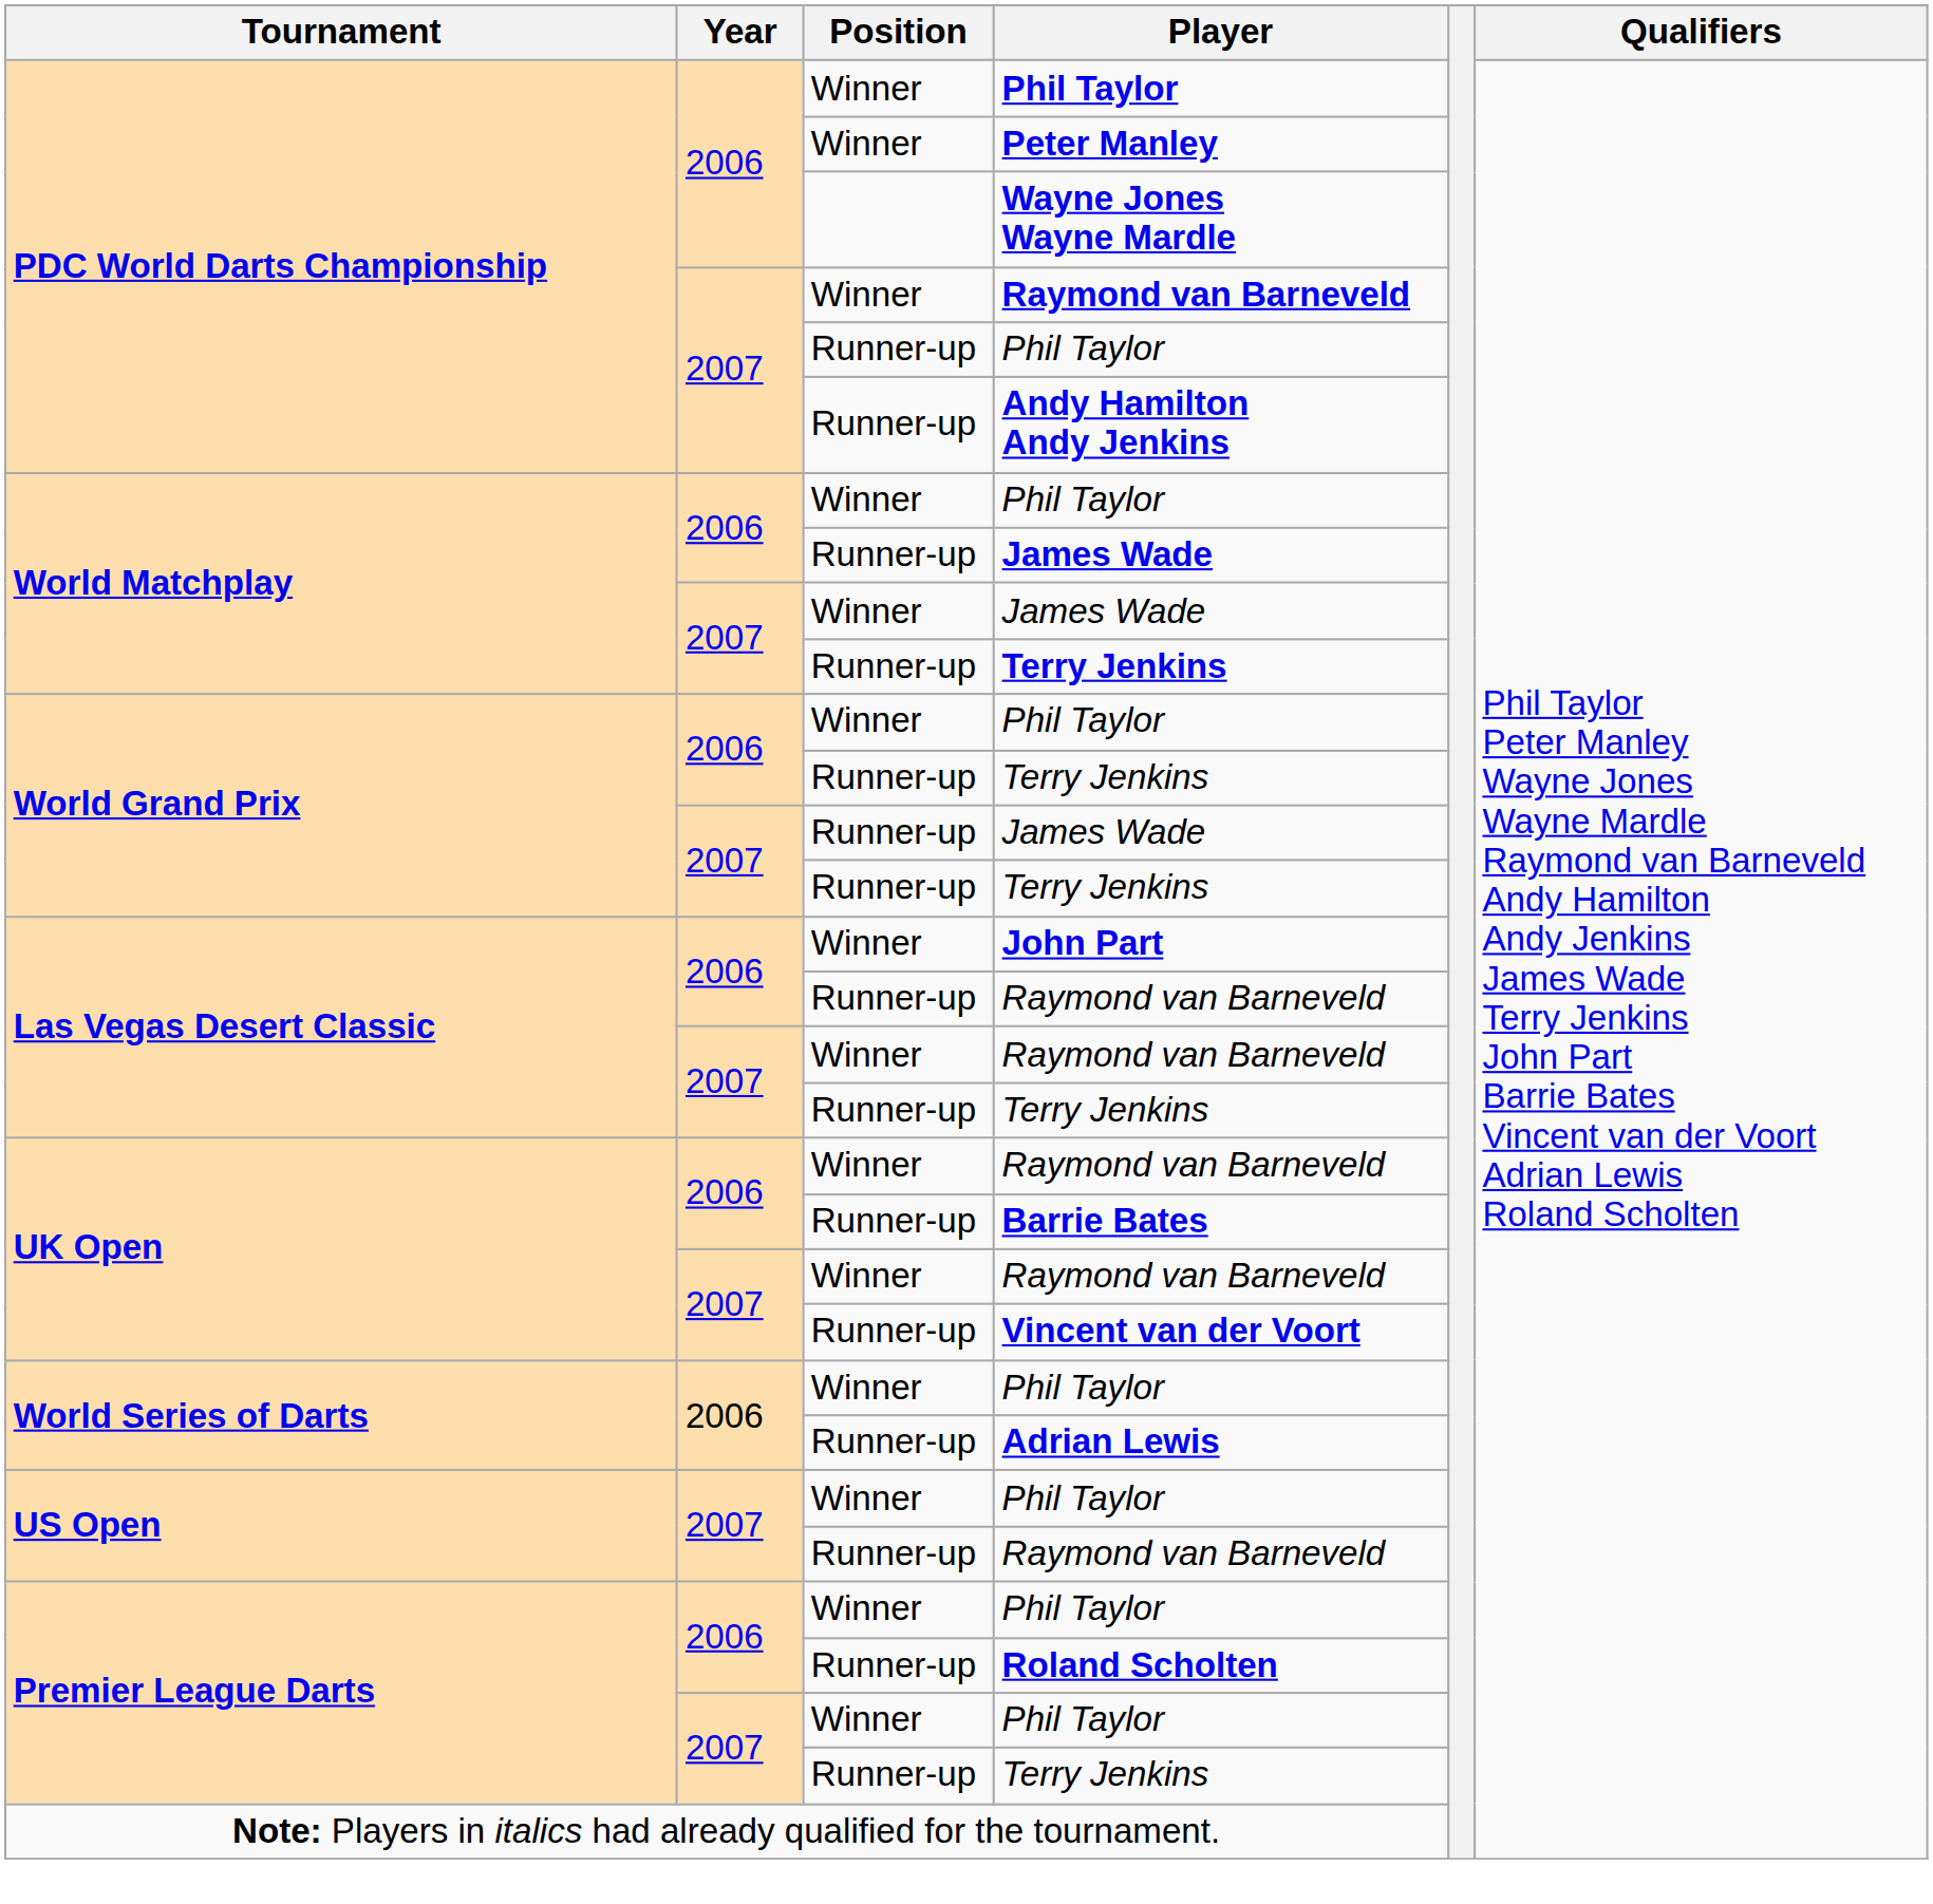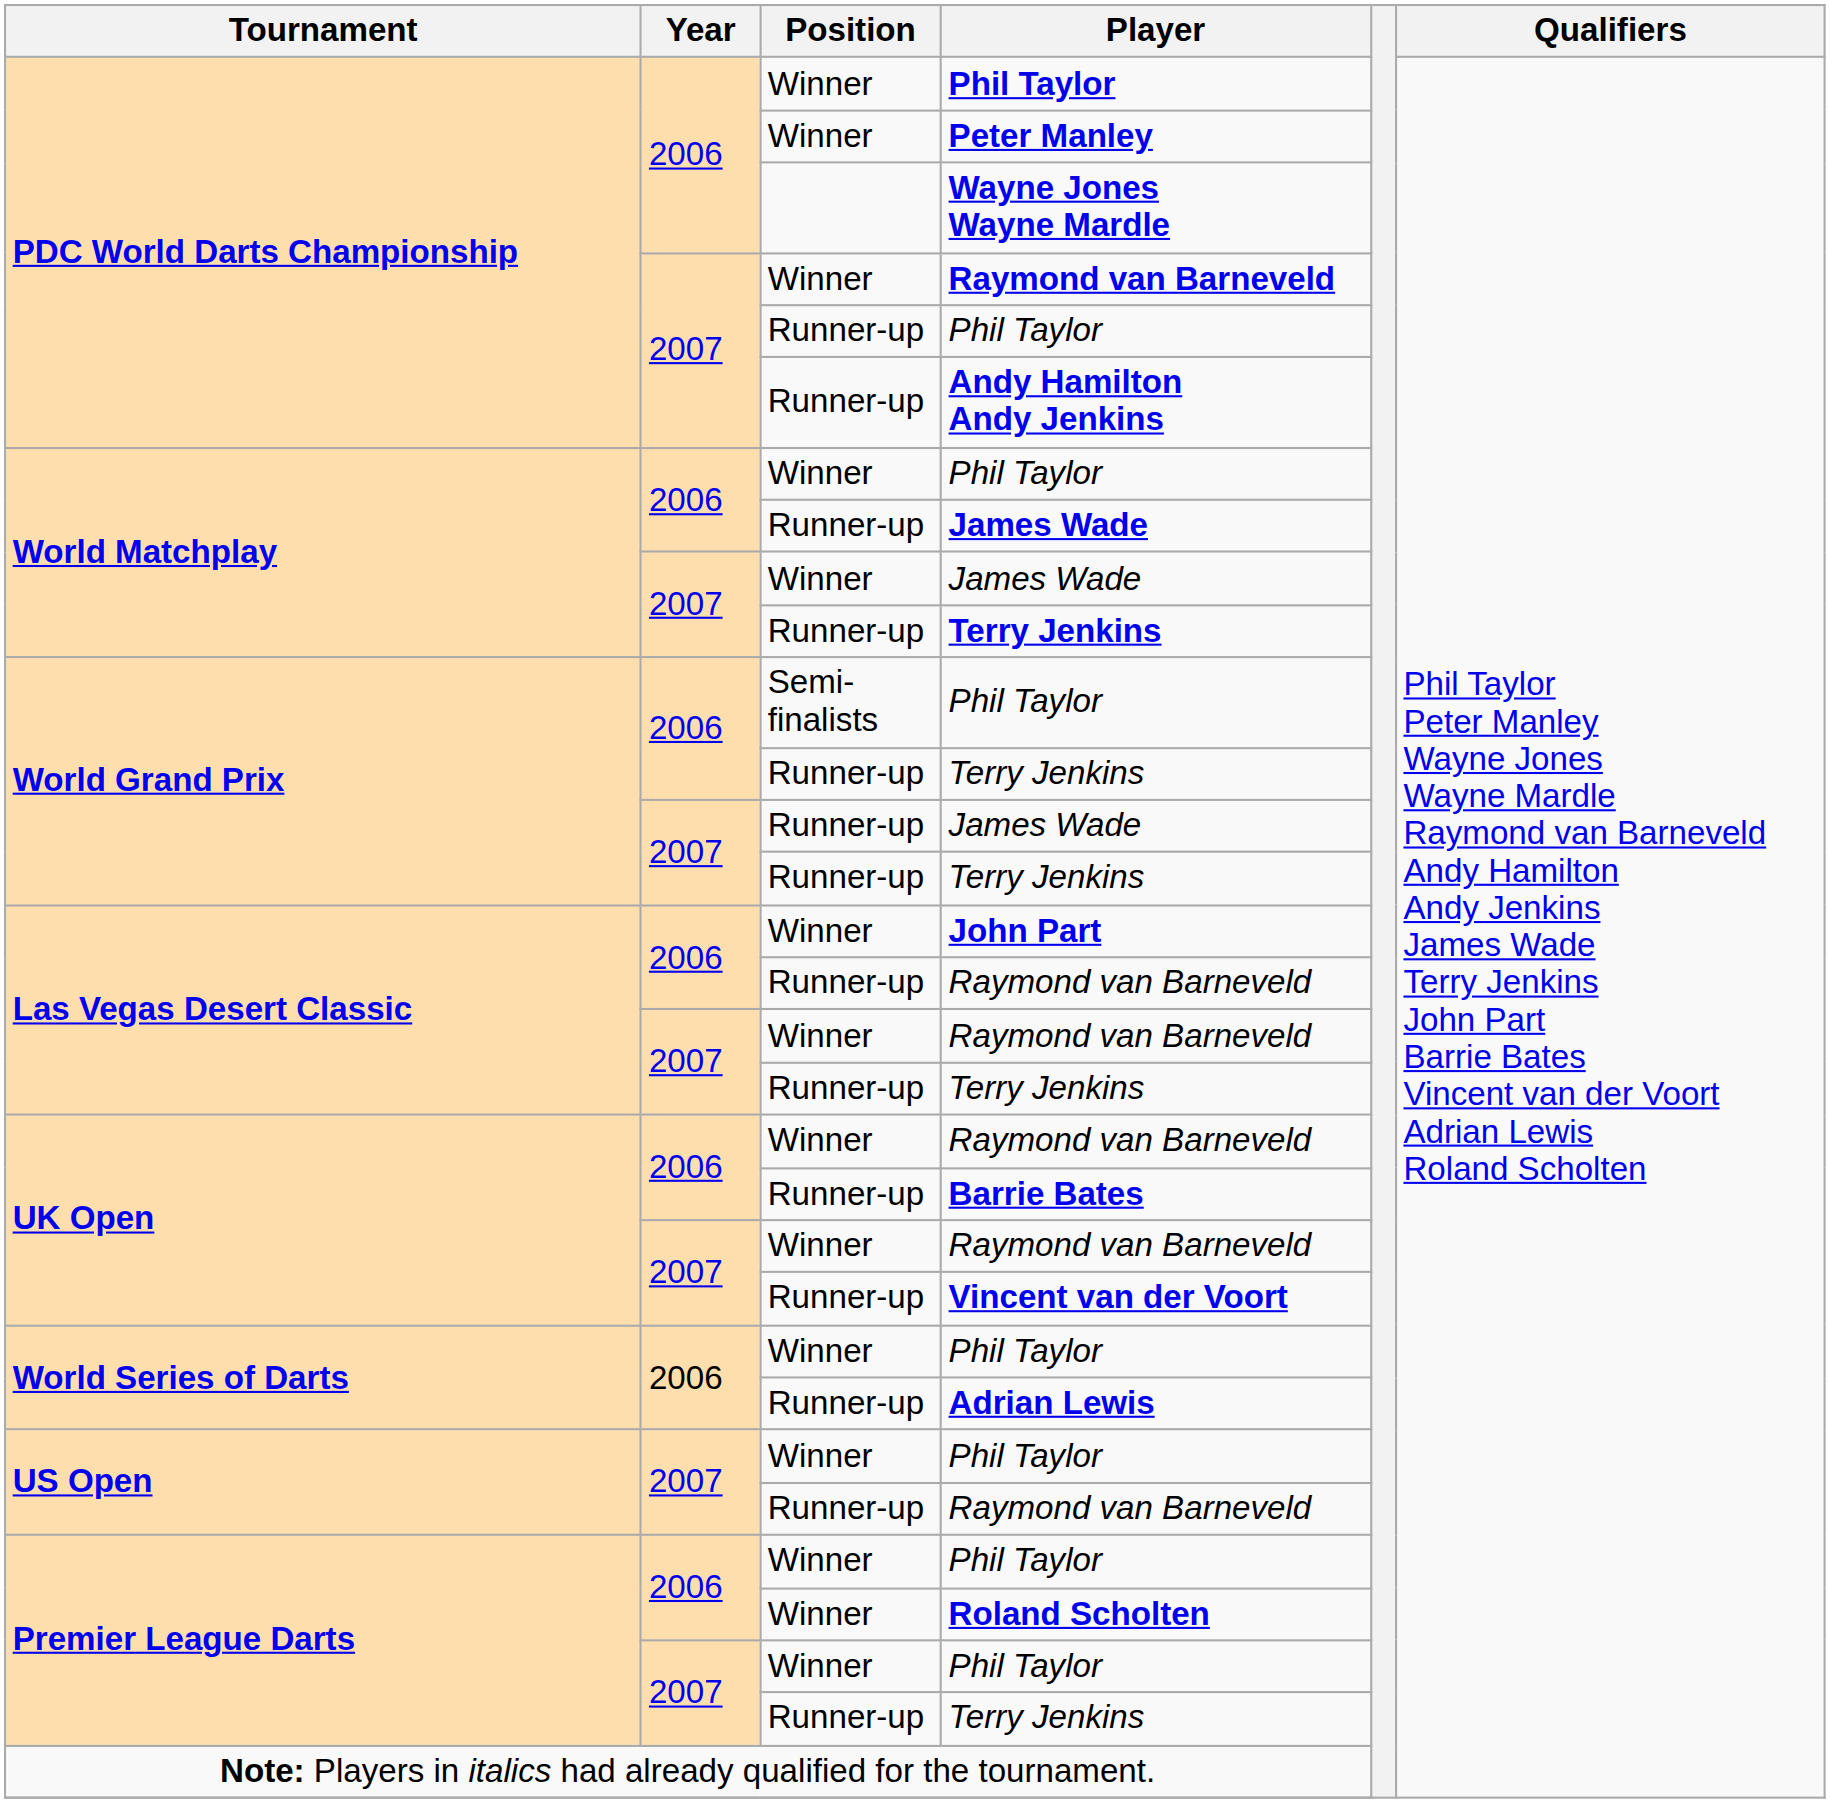 <table class="wikitable">
 <tr>
 <th width=300>Tournament</th>
 <th width=50>Year</th>
 <th width=80>Position</th>
 <th width=200>Player</th>
 <th rowspan=34 width=5></th>
 <th width=200>Qualifiers</th>
 </tr>
 <tr>
 <td rowspan="6" style="background:#ffdead;"><strong><a href='#'>PDC World Darts Championship</a></strong></td>
 <td rowspan="3" style="background:#ffdead;"><a href='#'>2006</a></td>
 <td>Winner</td>
 <td> <strong><a href='#'>Phil Taylor</a></strong></td>
 <td rowspan=33> <a href='#'>Phil Taylor</a><br> <a href='#'>Peter Manley</a><br> <a href='#'>Wayne Jones</a><br> <a href='#'>Wayne Mardle</a><br> <a href='#'>Raymond van Barneveld</a><br> <a href='#'>Andy Hamilton</a><br> <a href='#'>Andy Jenkins</a><br> <a href='#'>James Wade</a><br> <a href='#'>Terry Jenkins</a><br> <a href='#'>John Part</a><br> <a href='#'>Barrie Bates</a> <br> <a href='#'>Vincent van der Voort</a><br> <a href='#'>Adrian Lewis</a><br> <a href='#'>Roland Scholten</a></td>
 </tr>
 <tr>
 <td>Winner</td>
 <td> <strong><a href='#'>Peter Manley</a></strong></td>
 </tr>
 <tr>
 <td></td>
 <td> <strong><a href='#'>Wayne Jones</a></strong><br> <strong><a href='#'>Wayne Mardle</a></strong></td>
 </tr>
 <tr>
 <td rowspan="3" style="background:#ffdead;"><a href='#'>2007</a></td>
 <td>Winner</td>
 <td> <strong><a href='#'>Raymond van Barneveld</a></strong></td>
 </tr>
 <tr>
 <td>Runner-up</td>
 <td> <em>Phil Taylor</em></td>
 </tr>
 <tr>
 <td>Runner-up</td>
 <td> <strong><a href='#'>Andy Hamilton</a></strong><br> <strong><a href='#'>Andy Jenkins</a></strong></td>
 </tr>
 <tr>
 <td rowspan="4" style="background:#ffdead;"><strong><a href='#'>World Matchplay</a></strong></td>
 <td rowspan="2" style="background:#ffdead;"><a href='#'>2006</a></td>
 <td>Winner</td>
 <td> <em>Phil Taylor</em></td>
 </tr>
 <tr>
 <td>Runner-up</td>
 <td> <strong><a href='#'>James Wade</a></strong></td>
 </tr>
 <tr>
 <td rowspan="2" style="background:#ffdead;"><a href='#'>2007</a></td>
 <td>Winner</td>
 <td> <em>James Wade</em></td>
 </tr>
 <tr>
 <td>Runner-up</td>
 <td> <strong><a href='#'>Terry Jenkins</a></strong></td>
 </tr>
 <tr>
 <td rowspan="4" style="background:#ffdead;"><strong><a href='#'>World Grand Prix</a></strong></td>
 <td rowspan="2" style="background:#ffdead;"><a href='#'>2006</a></td>
-<td>Winner</td>
+<td>Semi-finalists</td>
 <td> <em>Phil Taylor</em></td>
 </tr>
 <tr>
 <td>Runner-up</td>
 <td> <em>Terry Jenkins</em></td>
 </tr>
 <tr>
 <td rowspan="2" style="background:#ffdead;"><a href='#'>2007</a></td>
 <td>Runner-up</td>
 <td> <em>James Wade</em></td>
 </tr>
 <tr>
 <td>Runner-up</td>
 <td> <em>Terry Jenkins</em></td>
 </tr>
 <tr>
 <td rowspan="4" style="background:#ffdead;"><strong><a href='#'>Las Vegas Desert Classic</a></strong></td>
 <td rowspan="2" style="background:#ffdead;"><a href='#'>2006</a></td>
 <td>Winner</td>
 <td> <strong><a href='#'>John Part</a></strong></td>
 </tr>
 <tr>
 <td>Runner-up</td>
 <td> <em>Raymond van Barneveld</em></td>
 </tr>
 <tr>
 <td rowspan="2" style="background:#ffdead;"><a href='#'>2007</a></td>
 <td>Winner</td>
 <td> <em>Raymond van Barneveld</em></td>
 </tr>
 <tr>
 <td>Runner-up</td>
 <td> <em>Terry Jenkins</em></td>
 </tr>
 <tr>
 <td rowspan="4" style="background:#ffdead;"><strong><a href='#'>UK Open</a></strong></td>
 <td rowspan="2" style="background:#ffdead;"><a href='#'>2006</a></td>
 <td>Winner</td>
 <td> <em>Raymond van Barneveld</em></td>
 </tr>
 <tr>
 <td>Runner-up</td>
 <td> <strong><a href='#'>Barrie Bates</a></strong></td>
 </tr>
 <tr>
 <td rowspan="2" style="background:#ffdead;"><a href='#'>2007</a></td>
 <td>Winner</td>
 <td> <em>Raymond van Barneveld</em></td>
 </tr>
 <tr>
 <td>Runner-up</td>
 <td> <strong><a href='#'>Vincent van der Voort</a></strong></td>
 </tr>
 <tr>
 <td rowspan="2" style="background:#ffdead;"><strong><a href='#'>World Series of Darts</a></strong></td>
 <td rowspan="2" style="background:#ffdead;">2006</td>
 <td>Winner</td>
 <td> <em>Phil Taylor</em></td>
 </tr>
 <tr>
 <td>Runner-up</td>
 <td> <strong><a href='#'>Adrian Lewis</a></strong></td>
 </tr>
 <tr>
 <td rowspan="2" style="background:#ffdead;"><strong><a href='#'>US Open</a></strong></td>
 <td rowspan="2" style="background:#ffdead;"><a href='#'>2007</a></td>
 <td>Winner</td>
 <td> <em>Phil Taylor</em></td>
 </tr>
 <tr>
 <td>Runner-up</td>
 <td> <em>Raymond van Barneveld</em></td>
 </tr>
 <tr>
 <td rowspan="4" style="background:#ffdead;"><strong><a href='#'>Premier League Darts</a></strong></td>
 <td rowspan="2" style="background:#ffdead;"><a href='#'>2006</a></td>
 <td>Winner</td>
 <td> <em>Phil Taylor</em></td>
 </tr>
 <tr>
-<td>Runner-up</td>
+<td>Winner</td>
 <td> <strong><a href='#'>Roland Scholten</a></strong></td>
 </tr>
 <tr>
 <td rowspan="2" style="background:#ffdead;"><a href='#'>2007</a></td>
 <td>Winner</td>
 <td> <em>Phil Taylor</em></td>
 </tr>
 <tr>
 <td>Runner-up</td>
 <td> <em>Terry Jenkins</em></td>
 </tr>
 <tr>
 <td colspan=4 align=center><strong>Note:</strong> Players in <em>italics</em> had already qualified for the tournament.</td>
 </tr>
 <tr>
 </tr>
 </table>
